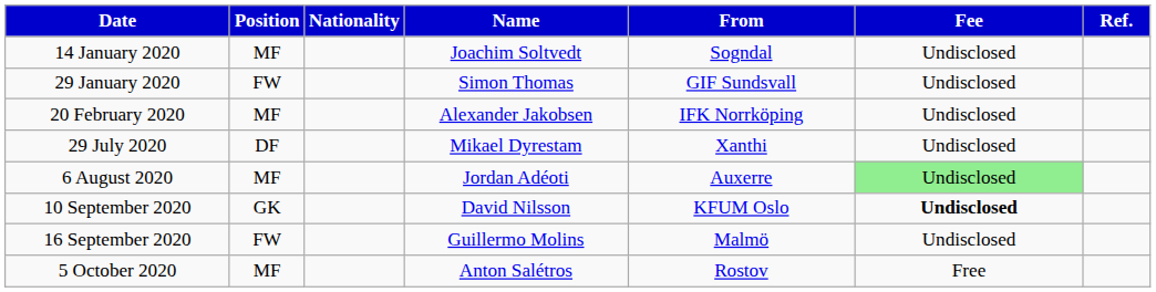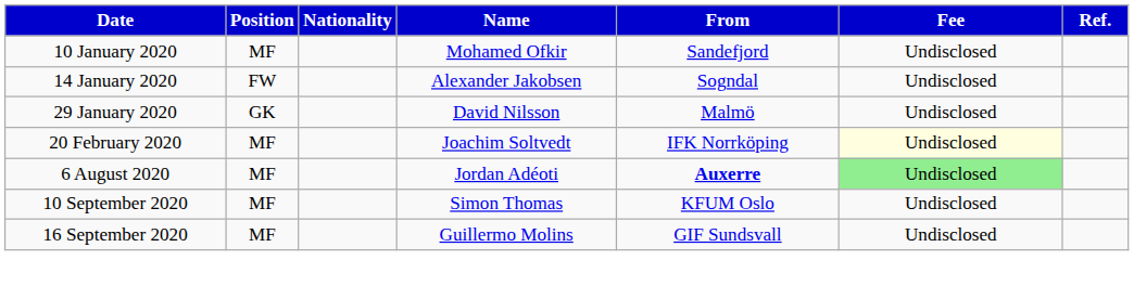 <table class="wikitable"  style="text-align:center; font-size:90%; ">
 <tr>
 <th style="background:#0000CC; color:white; width:200px;">Date</th>
 <th style="background:#0000CC; color:white; width:50px;">Position</th>
 <th style="background:#0000CC; color:white; width:50px;">Nationality</th>
 <th style="background:#0000CC; color:white; width:200px;">Name</th>
 <th style="background:#0000CC; color:white; width:200px;">From</th>
 <th style="background:#0000CC; color:white; width:200px;">Fee</th>
 <th style="background:#0000CC; color:white; width:50px;">Ref.</th>
 </tr>
 <tr>
-<td>14 January 2020</td>
+<td>10 January 2020</td>
 <td>MF</td>
 <td></td>
-<td><a href='#'>Joachim Soltvedt</a></td>
+<td><a href='#'>Mohamed Ofkir</a></td>
+<td><a href='#'>Sandefjord</a></td>
+<td>Undisclosed</td>
+<td></td>
+</tr>
+<tr>
+<td>14 January 2020</td>
+<td>FW</td>
+<td></td>
+<td><a href='#'>Alexander Jakobsen</a></td>
 <td><a href='#'>Sogndal</a></td>
 <td>Undisclosed</td>
 <td></td>
 </tr>
 <tr>
 <td>29 January 2020</td>
-<td>FW</td>
+<td>GK</td>
 <td></td>
-<td><a href='#'>Simon Thomas</a></td>
-<td><a href='#'>GIF Sundsvall</a></td>
+<td><a href='#'>David Nilsson</a></td>
+<td><a href='#'>Malmö</a></td>
 <td>Undisclosed</td>
 <td></td>
 </tr>
 <tr>
 <td>20 February 2020</td>
 <td>MF</td>
 <td></td>
-<td><a href='#'>Alexander Jakobsen</a></td>
+<td><a href='#'>Joachim Soltvedt</a></td>
 <td><a href='#'>IFK Norrköping</a></td>
-<td>Undisclosed</td>
-<td></td>
-</tr>
-<tr>
-<td>29 July 2020</td>
-<td>DF</td>
-<td></td>
-<td><a href='#'>Mikael Dyrestam</a></td>
-<td><a href='#'>Xanthi</a></td>
-<td>Undisclosed</td>
+<td style="background: lightyellow;">Undisclosed</td>
 <td></td>
 </tr>
 <tr>
 <td>6 August 2020</td>
 <td>MF</td>
 <td></td>
 <td><a href='#'>Jordan Adéoti</a></td>
-<td><a href='#'>Auxerre</a></td>
+<td><strong><a href='#'>Auxerre</a></strong></td>
 <td style="background: lightgreen;">Undisclosed</td>
 <td></td>
 </tr>
 <tr>
 <td>10 September 2020</td>
-<td>GK</td>
+<td>MF</td>
 <td></td>
-<td><a href='#'>David Nilsson</a></td>
+<td><a href='#'>Simon Thomas</a></td>
 <td><a href='#'>KFUM Oslo</a></td>
-<td><strong>Undisclosed</strong></td>
+<td>Undisclosed</td>
 <td></td>
 </tr>
 <tr>
 <td>16 September 2020</td>
-<td>FW</td>
+<td>MF</td>
 <td></td>
 <td><a href='#'>Guillermo Molins</a></td>
-<td><a href='#'>Malmö</a></td>
+<td><a href='#'>GIF Sundsvall</a></td>
 <td>Undisclosed</td>
 <td></td>
 </tr>
-<tr>
-<td>5 October 2020</td>
-<td>MF</td>
-<td></td>
-<td><a href='#'>Anton Salétros</a></td>
-<td><a href='#'>Rostov</a></td>
-<td>Free</td>
-<td></td>
-</tr>
 </table>
